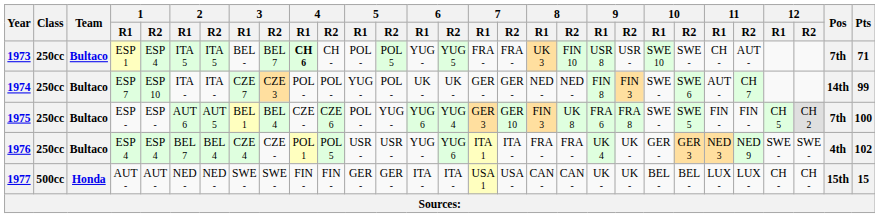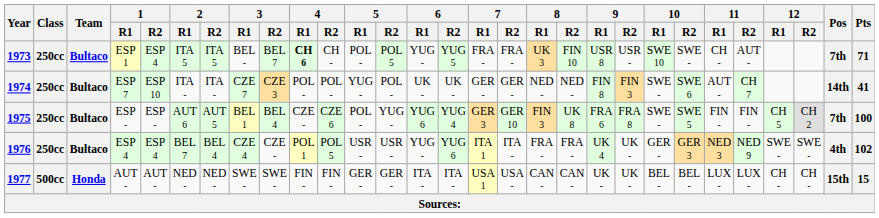 <table class="wikitable" style="text-align:center; font-size:70%">
 <tr>
 <th valign="middle" rowspan=2>Year</th>
 <th valign="middle" rowspan=2>Class</th>
 <th valign="middle" rowspan=2>Team</th>
 <th colspan=2>1</th>
 <th colspan=2>2</th>
 <th colspan=2>3</th>
 <th colspan=2>4</th>
 <th colspan=2>5</th>
 <th colspan=2>6</th>
 <th colspan=2>7</th>
 <th colspan=2>8</th>
 <th colspan=2>9</th>
 <th colspan=2>10</th>
 <th colspan=2>11</th>
 <th colspan=2>12</th>
 <th rowspan=2>Pos</th>
 <th rowspan=2>Pts</th>
 </tr>
 <tr>
 <th>R1</th>
 <th>R2</th>
 <th>R1</th>
 <th>R2</th>
 <th>R1</th>
 <th>R2</th>
 <th>R1</th>
 <th>R2</th>
 <th>R1</th>
 <th>R2</th>
 <th>R1</th>
 <th>R2</th>
 <th>R1</th>
 <th>R2</th>
 <th>R1</th>
 <th>R2</th>
 <th>R1</th>
 <th>R2</th>
 <th>R1</th>
 <th>R2</th>
 <th>R1</th>
 <th>R2</th>
 <th>R1</th>
 <th>R2</th>
 </tr>
 <tr>
 <th><a href='#'>1973</a></th>
 <th>250cc</th>
 <th><a href='#'>Bultaco</a></th>
 <td style="background:#ffffbf;">ESP<br><small>1</small></td>
 <td style="background:#dfffdf;">ESP<br><small>4</small></td>
 <td style="background:#dfffdf;">ITA<br><small>5</small></td>
 <td style="background:#dfffdf;">ITA<br><small>5</small></td>
 <td>BEL<br><small>-</small></td>
 <td style="background:#dfffdf;">BEL<br><small>7</small></td>
 <td style="background:#dfffdf;"><strong>CH<br><small>6</small></strong></td>
 <td>CH<br><small>-</small></td>
 <td>POL<br><small>-</small></td>
 <td style="background:#dfffdf;">POL<br><small>5</small></td>
 <td>YUG<br><small>-</small></td>
 <td style="background:#dfffdf;">YUG<br><small>5</small></td>
 <td>FRA<br><small>-</small></td>
 <td>FRA<br><small>-</small></td>
 <td style="background:#ffdf9f;">UK<br><small>3</small></td>
 <td style="background:#dfffdf;">FIN<br><small>10</small></td>
 <td style="background:#dfffdf;">USR<br><small>8</small></td>
 <td>USR<br><small>-</small></td>
 <td style="background:#dfffdf;">SWE<br><small>10</small></td>
 <td>SWE<br><small>-</small></td>
 <td>CH<br><small>-</small></td>
 <td>AUT<br><small>-</small></td>
 <td></td>
 <td></td>
 <th>7th</th>
 <th>71</th>
 </tr>
 <tr>
 <th><a href='#'>1974</a></th>
 <th>250cc</th>
 <th>Bultaco</th>
 <td style="background:#dfffdf;">ESP<br><small>7</small></td>
 <td style="background:#dfffdf;">ESP<br><small>10</small></td>
 <td>ITA<br><small>-</small></td>
 <td>ITA<br><small>-</small></td>
 <td style="background:#dfffdf;">CZE<br><small>7</small></td>
 <td style="background:#ffdf9f;">CZE<br><small>3</small></td>
 <td>POL<br><small>-</small></td>
 <td>POL<br><small>-</small></td>
 <td>YUG<br><small>-</small></td>
 <td>POL<br><small>-</small></td>
 <td>UK<br><small>-</small></td>
 <td>UK<br><small>-</small></td>
 <td>GER<br><small>-</small></td>
 <td>GER<br><small>-</small></td>
 <td>NED<br><small>-</small></td>
 <td>NED<br><small>-</small></td>
 <td style="background:#dfffdf;">FIN<br><small>8</small></td>
 <td style="background:#ffdf9f;">FIN<br><small>3</small></td>
 <td>SWE<br><small>-</small></td>
 <td style="background:#dfffdf;">SWE<br><small>6</small></td>
 <td>AUT<br><small>-</small></td>
 <td style="background:#dfffdf;">CH<br><small>7</small></td>
 <td></td>
 <td></td>
 <th>14th</th>
-<th>99</th>
+<th>41</th>
 </tr>
 <tr>
 <th><a href='#'>1975</a></th>
 <th>250cc</th>
 <th>Bultaco</th>
 <td>ESP<br><small>-</small></td>
 <td>ESP<br><small>-</small></td>
 <td style="background:#dfffdf;">AUT<br><small>6</small></td>
 <td style="background:#dfffdf;">AUT<br><small>5</small></td>
 <td style="background:#ffffbf;">BEL<br><small>1</small></td>
 <td style="background:#dfffdf;">BEL<br><small>4</small></td>
 <td>CZE<br><small>-</small></td>
 <td style="background:#dfffdf;">CZE<br><small>6</small></td>
 <td>POL<br><small>-</small></td>
 <td>YUG<br><small>-</small></td>
 <td style="background:#dfffdf;">YUG<br><small>6</small></td>
 <td style="background:#dfffdf;">YUG<br><small>4</small></td>
 <td style="background:#ffdf9f;">GER<br><small>3</small></td>
 <td style="background:#dfffdf;">GER<br><small>10</small></td>
 <td style="background:#ffdf9f;">FIN<br><small>3</small></td>
 <td style="background:#dfffdf;">UK<br><small>8</small></td>
 <td style="background:#dfffdf;">FRA<br><small>6</small></td>
 <td style="background:#dfffdf;">FRA<br><small>8</small></td>
 <td>SWE<br><small>-</small></td>
 <td style="background:#dfffdf;">SWE<br><small>5</small></td>
 <td>FIN<br><small>-</small></td>
 <td>FIN<br><small>-</small></td>
 <td style="background:#dfffdf;">CH<br><small>5</small></td>
 <td style="background:#dfdfdf;">CH<br><small>2</small></td>
 <th>7th</th>
 <th>100</th>
 </tr>
 <tr>
 <th><a href='#'>1976</a></th>
 <th>250cc</th>
 <th>Bultaco</th>
 <td style="background:#dfffdf;">ESP<br><small>4</small></td>
 <td style="background:#dfffdf;">ESP<br><small>4</small></td>
 <td style="background:#dfffdf;">BEL<br><small>7</small></td>
 <td style="background:#dfffdf;">BEL<br><small>4</small></td>
 <td style="background:#dfffdf;">CZE<br><small>4</small></td>
 <td>CZE<br><small>-</small></td>
 <td style="background:#ffffbf;">POL<br><small>1</small></td>
 <td style="background:#dfffdf;">POL<br><small>5</small></td>
 <td>USR<br><small>-</small></td>
 <td>USR<br><small>-</small></td>
 <td>YUG<br><small>-</small></td>
 <td style="background:#dfffdf;">YUG<br><small>6</small></td>
 <td style="background:#ffffbf;">ITA<br><small>1</small></td>
 <td>ITA<br><small>-</small></td>
 <td>FRA<br><small>-</small></td>
 <td>FRA<br><small>-</small></td>
 <td style="background:#dfffdf;">UK<br><small>4</small></td>
 <td>UK<br><small>-</small></td>
 <td>GER<br><small>-</small></td>
 <td style="background:#ffdf9f;">GER<br><small>3</small></td>
 <td style="background:#ffdf9f;">NED<br><small>3</small></td>
 <td style="background:#dfffdf;">NED<br><small>9</small></td>
 <td>SWE<br><small>-</small></td>
 <td>SWE<br><small>-</small></td>
 <th>4th</th>
 <th>102</th>
 </tr>
 <tr>
 <th><a href='#'>1977</a></th>
 <th>500cc</th>
 <th><a href='#'>Honda</a></th>
 <td>AUT<br><small>-</small></td>
 <td>AUT<br><small>-</small></td>
 <td>NED<br><small>-</small></td>
 <td>NED<br><small>-</small></td>
 <td>SWE<br><small>-</small></td>
 <td>SWE<br><small>-</small></td>
 <td>FIN<br><small>-</small></td>
 <td>FIN<br><small>-</small></td>
 <td>GER<br><small>-</small></td>
 <td>GER<br><small>-</small></td>
 <td>ITA<br><small>-</small></td>
 <td>ITA<br><small>-</small></td>
 <td style="background:#ffffbf;">USA<br><small>1</small></td>
 <td>USA<br><small>-</small></td>
 <td>CAN<br><small>-</small></td>
 <td>CAN<br><small>-</small></td>
 <td>UK<br><small>-</small></td>
 <td>UK<br><small>-</small></td>
 <td>BEL<br><small>-</small></td>
 <td>BEL<br><small>-</small></td>
 <td>LUX<br><small>-</small></td>
 <td>LUX<br><small>-</small></td>
 <td>CH<br><small>-</small></td>
 <td>CH<br><small>-</small></td>
 <th>15th</th>
 <th>15</th>
 </tr>
 <tr>
 <th colspan=35>Sources:</th>
 </tr>
 </table>
